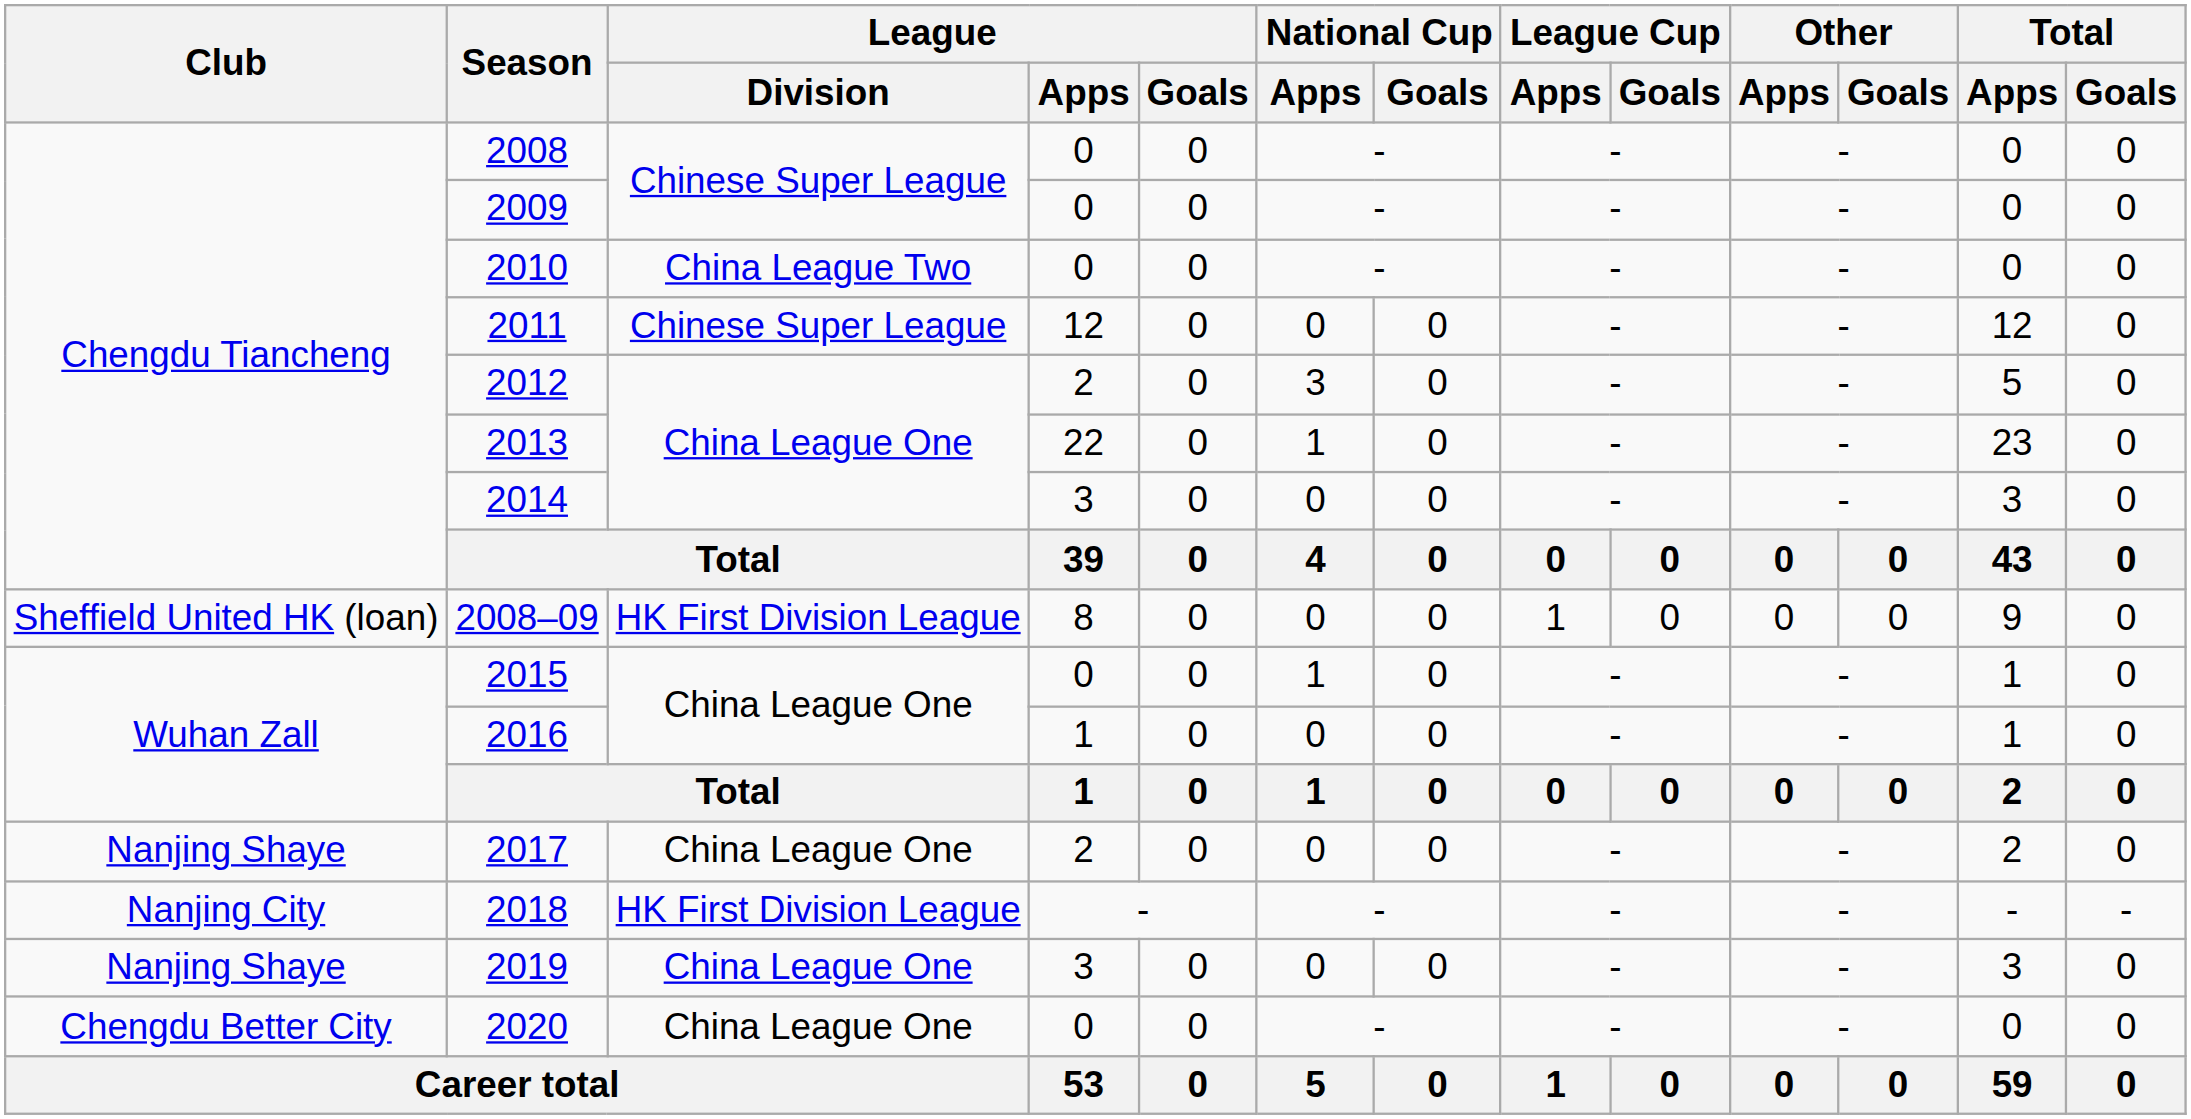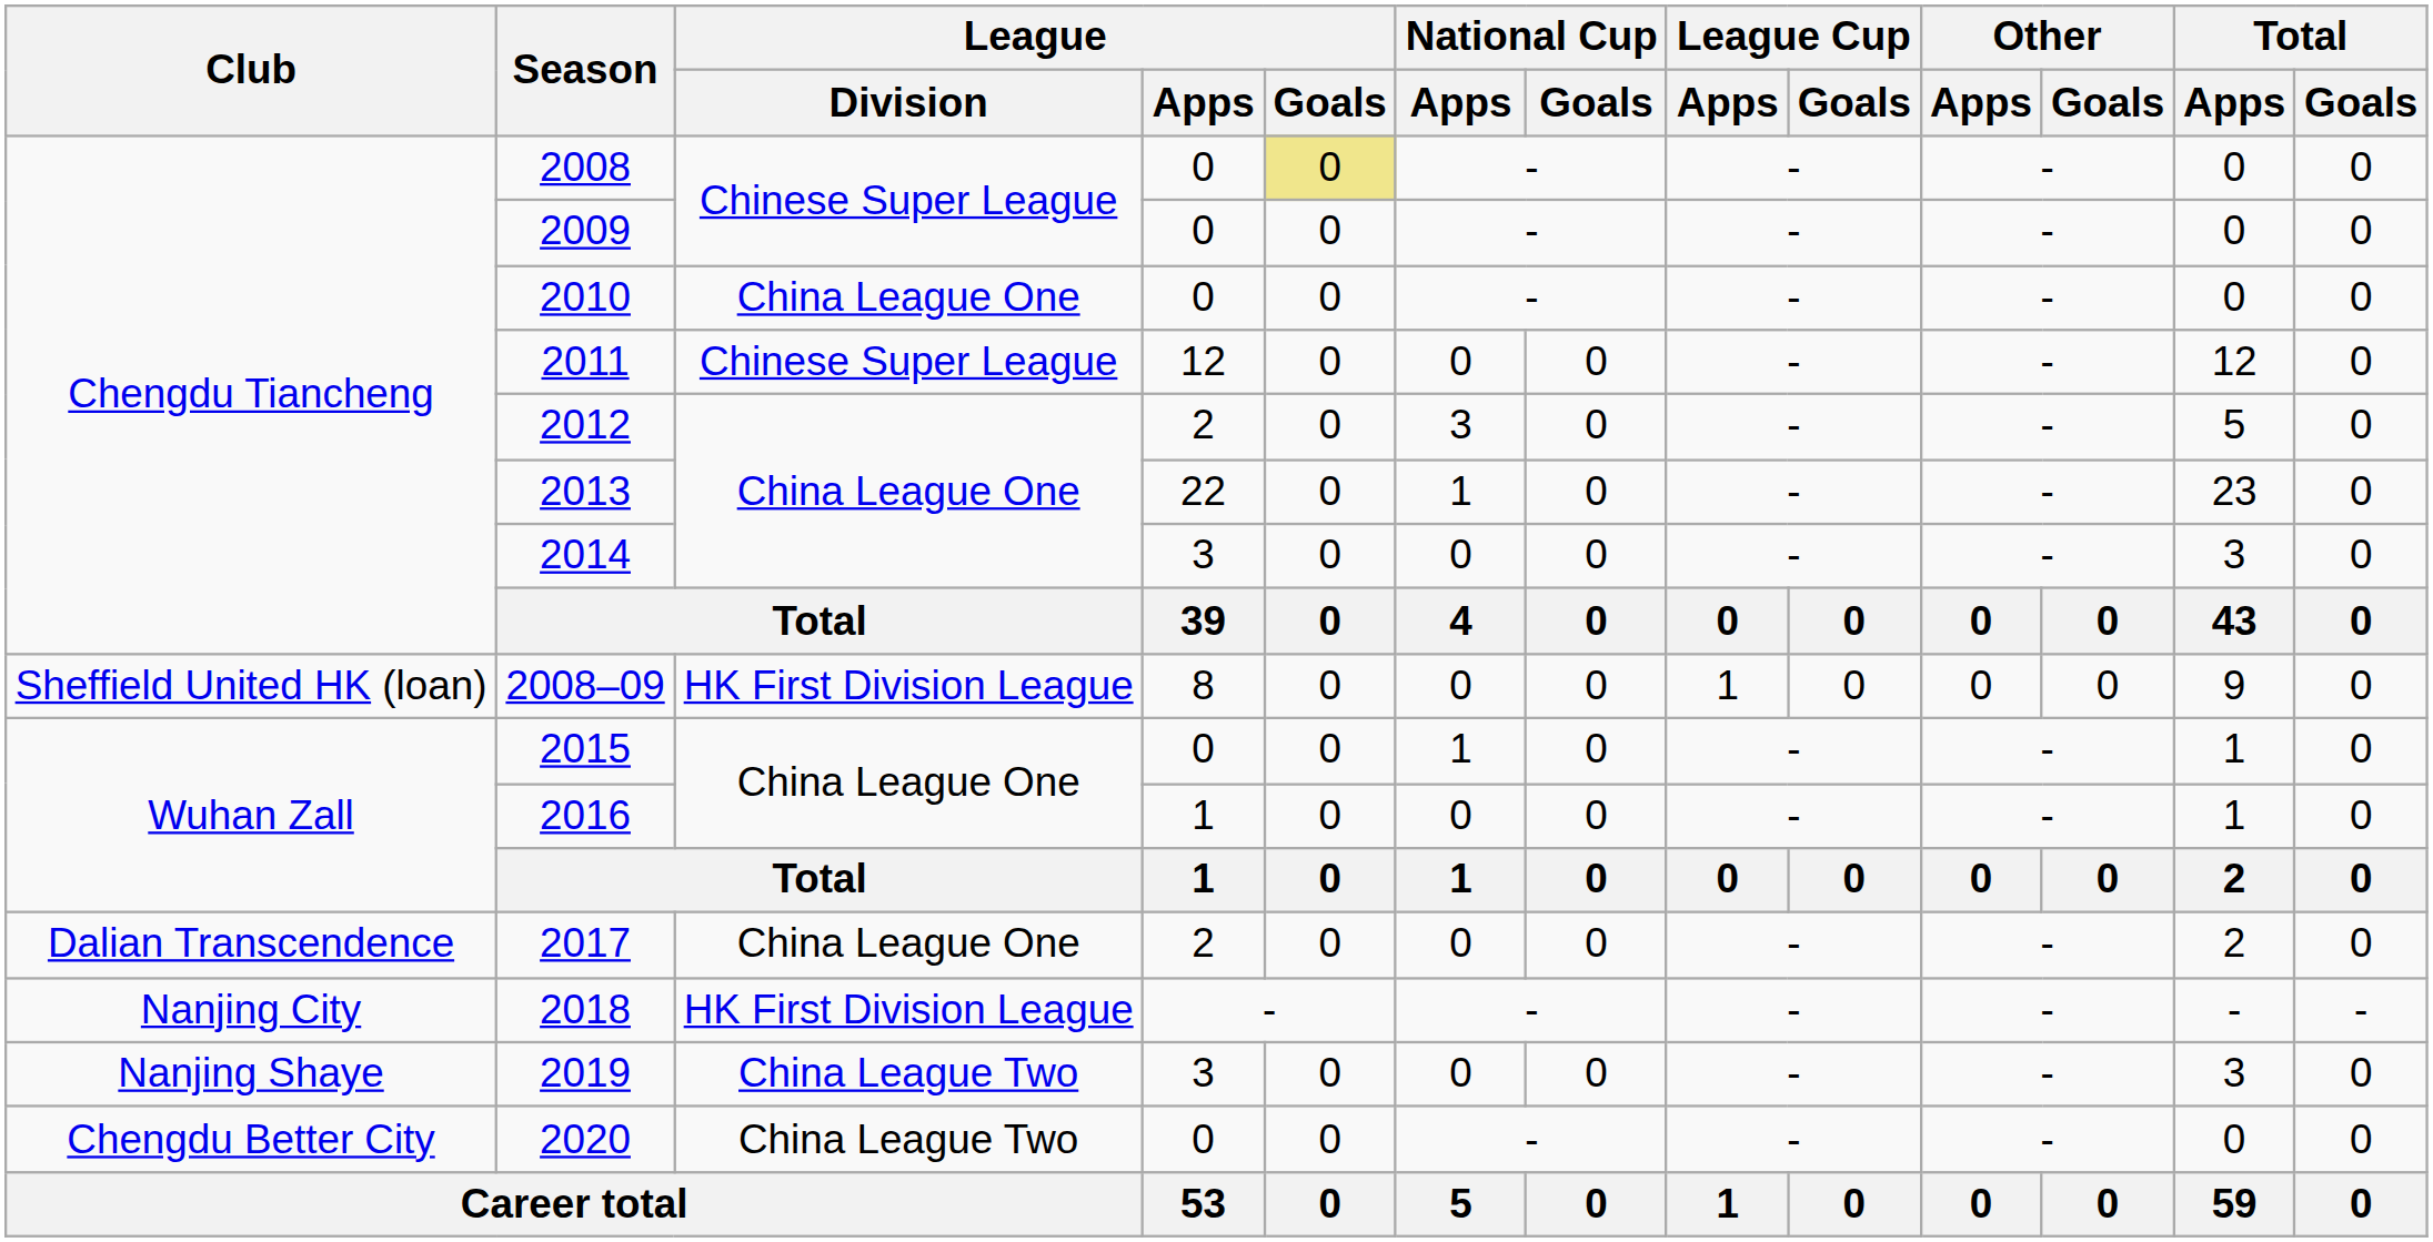 <table class="wikitable" style="text-align: center">
 <tr>
 <th rowspan="2">Club</th>
 <th rowspan="2">Season</th>
 <th colspan="3">League</th>
 <th colspan="2">National Cup</th>
 <th colspan="2">League Cup</th>
 <th colspan="2">Other</th>
 <th colspan="2">Total</th>
 </tr>
 <tr>
 <th>Division</th>
 <th>Apps</th>
 <th>Goals</th>
 <th>Apps</th>
 <th>Goals</th>
 <th>Apps</th>
 <th>Goals</th>
 <th>Apps</th>
 <th>Goals</th>
 <th>Apps</th>
 <th>Goals</th>
 </tr>
 <tr>
 <td rowspan=8><a href='#'>Chengdu Tiancheng</a></td>
 <td><a href='#'>2008</a></td>
 <td rowspan="2"><a href='#'>Chinese Super League</a></td>
 <td>0</td>
-<td>0</td>
+<td style="background: khaki;">0</td>
 <td colspan="2">-</td>
 <td colspan="2">-</td>
 <td colspan="2">-</td>
 <td>0</td>
 <td>0</td>
 </tr>
 <tr>
 <td><a href='#'>2009</a></td>
 <td>0</td>
 <td>0</td>
 <td colspan="2">-</td>
 <td colspan="2">-</td>
 <td colspan="2">-</td>
 <td>0</td>
 <td>0</td>
 </tr>
 <tr>
 <td><a href='#'>2010</a></td>
-<td><a href='#'>China League Two</a></td>
+<td><a href='#'>China League One</a></td>
 <td>0</td>
 <td>0</td>
 <td colspan="2">-</td>
 <td colspan="2">-</td>
 <td colspan="2">-</td>
 <td>0</td>
 <td>0</td>
 </tr>
 <tr>
 <td><a href='#'>2011</a></td>
 <td><a href='#'>Chinese Super League</a></td>
 <td>12</td>
 <td>0</td>
 <td>0</td>
 <td>0</td>
 <td colspan="2">-</td>
 <td colspan="2">-</td>
 <td>12</td>
 <td>0</td>
 </tr>
 <tr>
 <td><a href='#'>2012</a></td>
 <td rowspan=3><a href='#'>China League One</a></td>
 <td>2</td>
 <td>0</td>
 <td>3</td>
 <td>0</td>
 <td colspan="2">-</td>
 <td colspan="2">-</td>
 <td>5</td>
 <td>0</td>
 </tr>
 <tr>
 <td><a href='#'>2013</a></td>
 <td>22</td>
 <td>0</td>
 <td>1</td>
 <td>0</td>
 <td colspan="2">-</td>
 <td colspan="2">-</td>
 <td>23</td>
 <td>0</td>
 </tr>
 <tr>
 <td><a href='#'>2014</a></td>
 <td>3</td>
 <td>0</td>
 <td>0</td>
 <td>0</td>
 <td colspan="2">-</td>
 <td colspan="2">-</td>
 <td>3</td>
 <td>0</td>
 </tr>
 <tr>
 <th colspan="2">Total</th>
 <th>39</th>
 <th>0</th>
 <th>4</th>
 <th>0</th>
 <th>0</th>
 <th>0</th>
 <th>0</th>
 <th>0</th>
 <th>43</th>
 <th>0</th>
 </tr>
 <tr>
 <td><a href='#'>Sheffield United HK</a> (loan)</td>
 <td><a href='#'>2008–09</a></td>
 <td><a href='#'>HK First Division League</a></td>
 <td>8</td>
 <td>0</td>
 <td>0</td>
 <td>0</td>
 <td>1</td>
 <td>0</td>
 <td>0</td>
 <td>0</td>
 <td>9</td>
 <td>0</td>
 </tr>
 <tr>
 <td rowspan=3><a href='#'>Wuhan Zall</a></td>
 <td><a href='#'>2015</a></td>
 <td rowspan=2>China League One</td>
 <td>0</td>
 <td>0</td>
 <td>1</td>
 <td>0</td>
 <td colspan="2">-</td>
 <td colspan="2">-</td>
 <td>1</td>
 <td>0</td>
 </tr>
 <tr>
 <td><a href='#'>2016</a></td>
 <td>1</td>
 <td>0</td>
 <td>0</td>
 <td>0</td>
 <td colspan="2">-</td>
 <td colspan="2">-</td>
 <td>1</td>
 <td>0</td>
 </tr>
 <tr>
 <th colspan="2">Total</th>
 <th>1</th>
 <th>0</th>
 <th>1</th>
 <th>0</th>
 <th>0</th>
 <th>0</th>
 <th>0</th>
 <th>0</th>
 <th>2</th>
 <th>0</th>
 </tr>
 <tr>
-<td><a href='#'>Nanjing Shaye</a></td>
+<td><a href='#'>Dalian Transcendence</a></td>
 <td><a href='#'>2017</a></td>
 <td>China League One</td>
 <td>2</td>
 <td>0</td>
 <td>0</td>
 <td>0</td>
 <td colspan="2">-</td>
 <td colspan="2">-</td>
 <td>2</td>
 <td>0</td>
 </tr>
 <tr>
 <td><a href='#'>Nanjing City</a></td>
 <td><a href='#'>2018</a></td>
 <td><a href='#'>HK First Division League</a></td>
 <td colspan="2">-</td>
 <td colspan="2">-</td>
 <td colspan="2">-</td>
 <td colspan="2">-</td>
 <td>-</td>
 <td>-</td>
 </tr>
 <tr>
 <td><a href='#'>Nanjing Shaye</a></td>
 <td><a href='#'>2019</a></td>
-<td><a href='#'>China League One</a></td>
+<td><a href='#'>China League Two</a></td>
 <td>3</td>
 <td>0</td>
 <td>0</td>
 <td>0</td>
 <td colspan="2">-</td>
 <td colspan="2">-</td>
 <td>3</td>
 <td>0</td>
 </tr>
 <tr>
 <td><a href='#'>Chengdu Better City</a></td>
 <td><a href='#'>2020</a></td>
-<td>China League One</td>
+<td>China League Two</td>
 <td>0</td>
 <td>0</td>
 <td colspan="2">-</td>
 <td colspan="2">-</td>
 <td colspan="2">-</td>
 <td>0</td>
 <td>0</td>
 </tr>
 <tr>
 <th colspan=3>Career total</th>
 <th>53</th>
 <th>0</th>
 <th>5</th>
 <th>0</th>
 <th>1</th>
 <th>0</th>
 <th>0</th>
 <th>0</th>
 <th>59</th>
 <th>0</th>
 </tr>
 </table>
